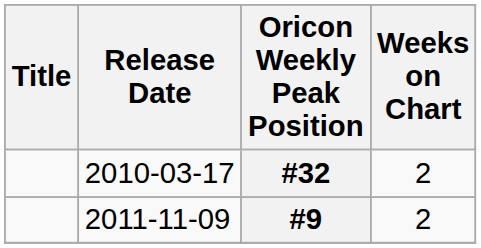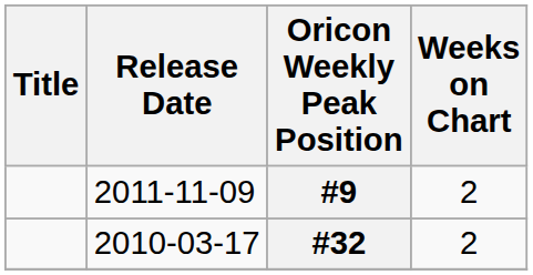 <table class="wikitable">
 <tr>
 <th>Title</th>
 <th>Release<br> Date</th>
 <th>Oricon<br> Weekly<br>Peak<br> Position</th>
 <th>Weeks<br> on<br>Chart</th>
 </tr>
 <tr>
 <td></td>
+<td>2011-11-09</td>
+<th>#9</th>
+<td align="center">2</td>
+</tr>
+<tr>
+<td></td>
 <td>2010-03-17</td>
 <th>#32</th>
 <td align="center">2</td>
 </tr>
 <tr>
-<td></td>
-<td>2011-11-09</td>
-<th>#9</th>
-<td align="center">2</td>
-</tr>
-<tr>
 </tr>
 </table>
